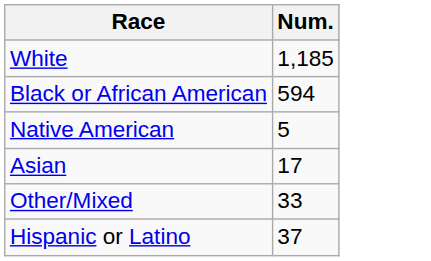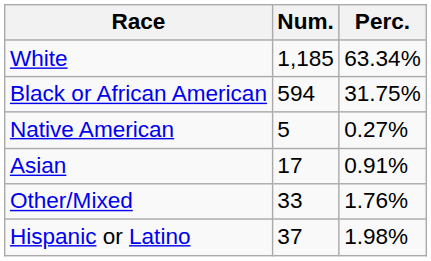 <table class="wikitable">
 <tr>
 <th>Race</th>
 <th>Num.</th>
+<th>Perc.</th>
 </tr>
 <tr>
 <td><a href='#'>White</a></td>
 <td>1,185</td>
+<td>63.34%</td>
 </tr>
 <tr>
 <td><a href='#'>Black or African American</a></td>
 <td>594</td>
+<td>31.75%</td>
 </tr>
 <tr>
 <td><a href='#'>Native American</a></td>
 <td>5</td>
+<td>0.27%</td>
 </tr>
 <tr>
 <td><a href='#'>Asian</a></td>
 <td>17</td>
+<td>0.91%</td>
 </tr>
 <tr>
 <td><a href='#'>Other/Mixed</a></td>
 <td>33</td>
+<td>1.76%</td>
 </tr>
 <tr>
 <td><a href='#'>Hispanic</a> or <a href='#'>Latino</a></td>
 <td>37</td>
+<td>1.98%</td>
 </tr>
 </table>
